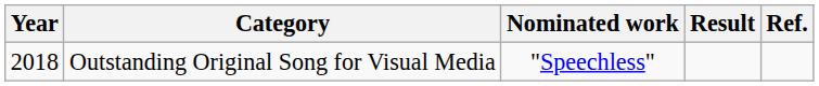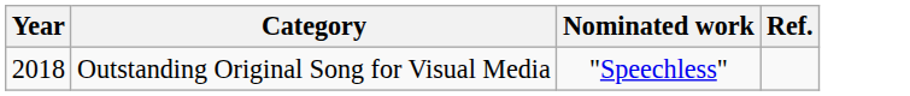 <table class="wikitable plainrowheaders" style="text-align:center;">
 <tr>
 <th>Year</th>
 <th>Category</th>
 <th>Nominated work</th>
-<th>Result</th>
 <th>Ref.</th>
 </tr>
 <tr>
 <td>2018</td>
 <td>Outstanding Original Song for Visual Media</td>
 <td>"<a href='#'>Speechless</a>"  <br> </td>
 <td></td>
-<td></td>
 </tr>
 </table>
